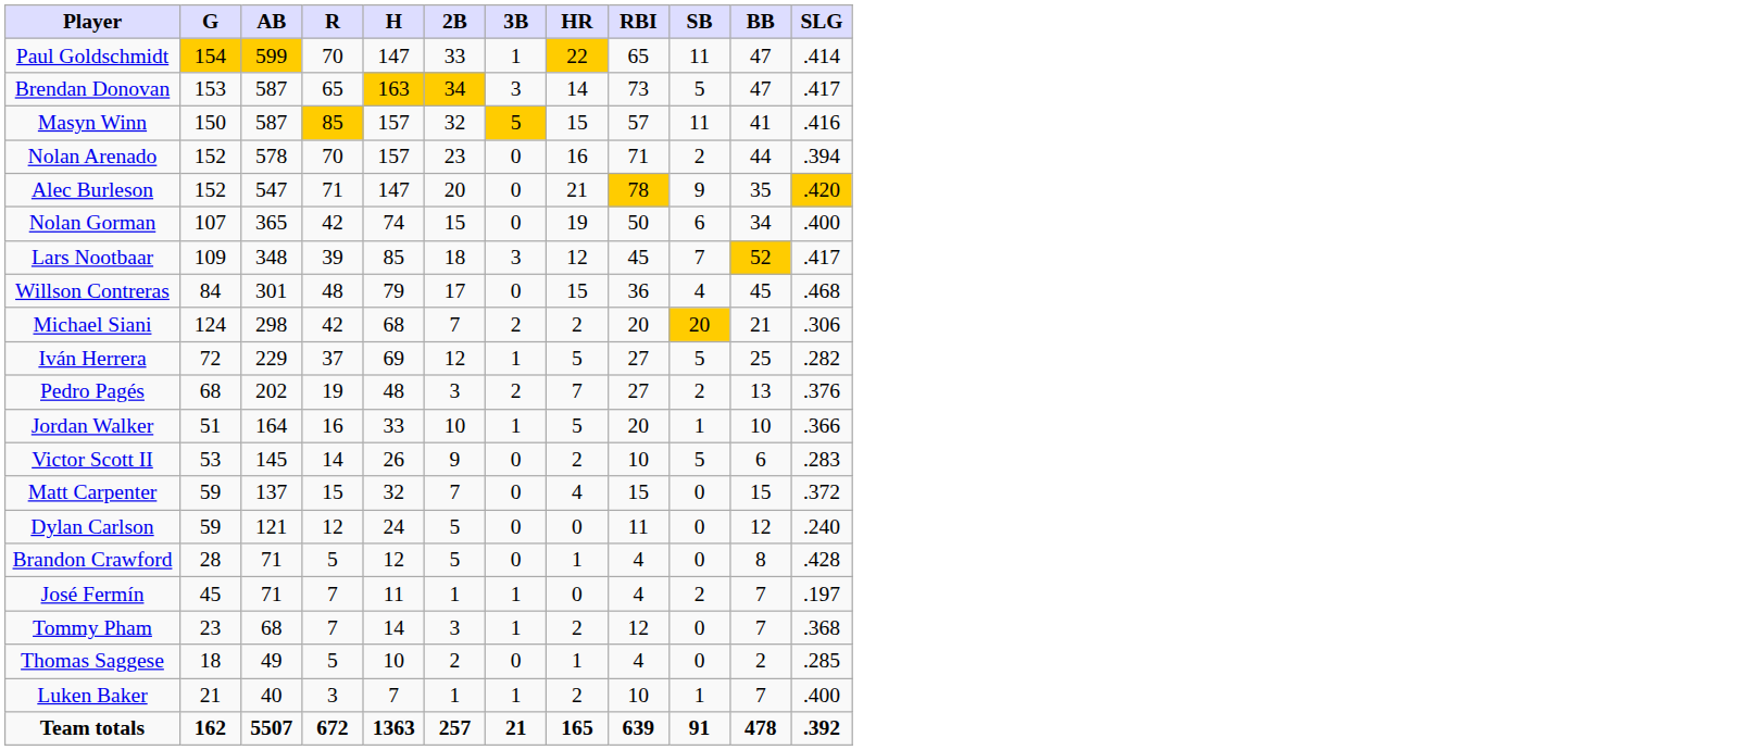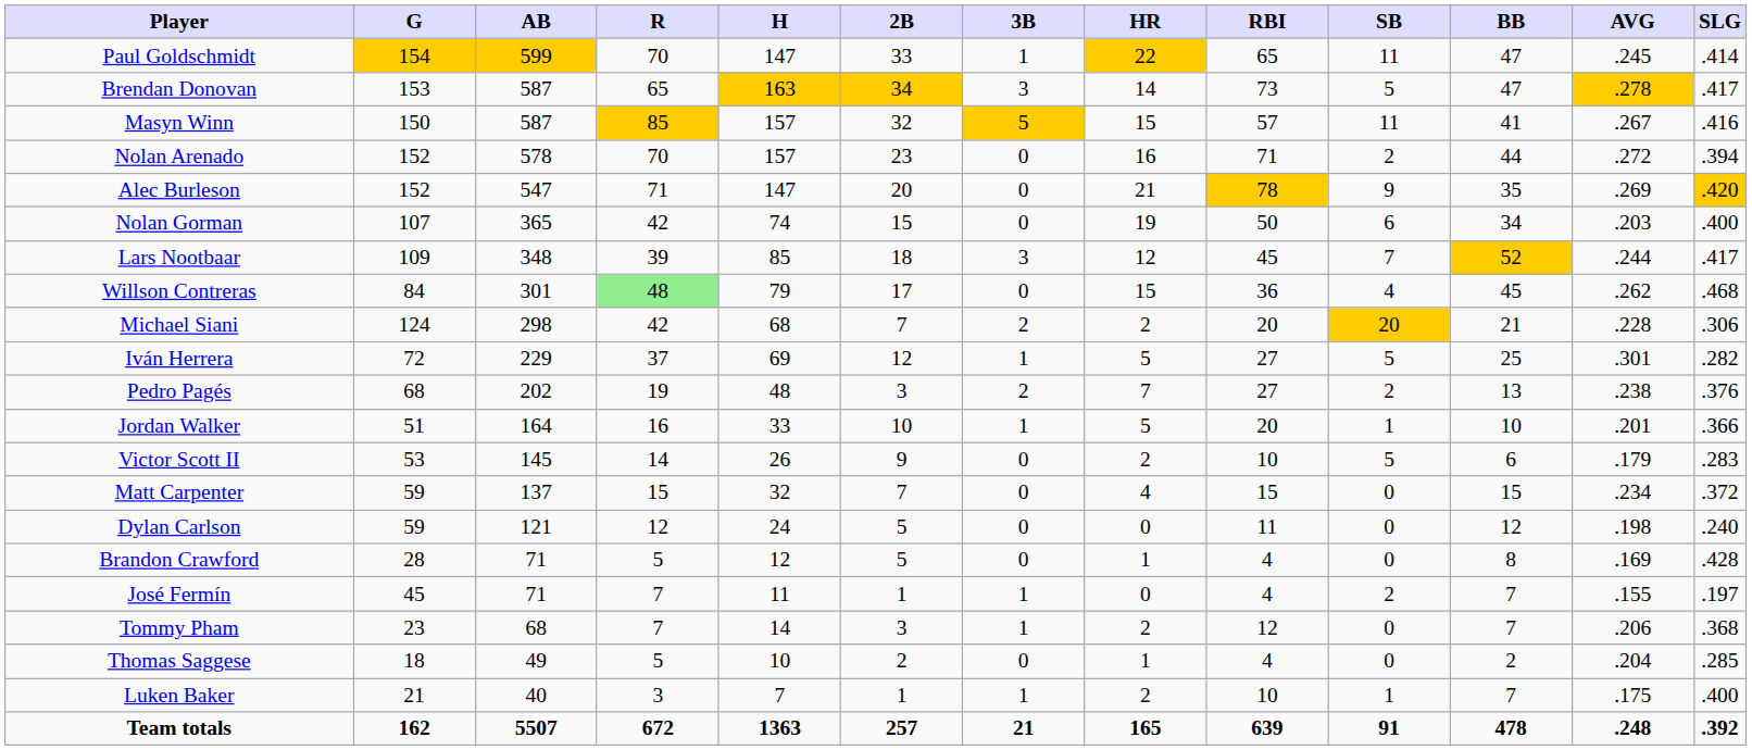 <table class="wikitable" style="text-align:center;">
 <tr>
 <th style="background:#ddf;width:20%;"><strong>Player</strong></th>
 <th style="background:#ddf;width:7%;"><strong>G</strong></th>
 <th style="background:#ddf;width:7%;"><strong>AB</strong></th>
 <th style="background:#ddf;width:7%;"><strong>R</strong></th>
 <th style="background:#ddf;width:7%;"><strong>H</strong></th>
 <th style="background:#ddf;width:7%;"><strong>2B</strong></th>
 <th style="background:#ddf;width:7%;"><strong>3B</strong></th>
 <th style="background:#ddf;width:7%;"><strong>HR</strong></th>
 <th style="background:#ddf;width:7%;"><strong>RBI</strong></th>
 <th style="background:#ddf;width:7%;"><strong>SB</strong></th>
 <th style="background:#ddf;width:7%;"><strong>BB</strong></th>
+<th style="background:#ddf;width:7%;"><strong>AVG</strong></th>
 <th style="background:#ddf;width:7%;"><strong>SLG</strong></th>
 </tr>
 <tr>
 <td><a href='#'>Paul Goldschmidt</a></td>
 <td bgcolor=#ffcc00>154</td>
 <td bgcolor=#ffcc00>599</td>
 <td>70</td>
 <td>147</td>
 <td>33</td>
 <td>1</td>
 <td bgcolor=#ffcc00>22</td>
 <td>65</td>
 <td>11</td>
 <td>47</td>
+<td>.245</td>
 <td>.414</td>
 </tr>
 <tr>
 <td><a href='#'>Brendan Donovan</a></td>
 <td>153</td>
 <td>587</td>
 <td>65</td>
 <td bgcolor=#ffcc00>163</td>
 <td bgcolor=#ffcc00>34</td>
 <td>3</td>
 <td>14</td>
 <td>73</td>
 <td>5</td>
 <td>47</td>
+<td bgcolor=#ffcc00>.278</td>
 <td>.417</td>
 </tr>
 <tr>
 <td><a href='#'>Masyn Winn</a></td>
 <td>150</td>
 <td>587</td>
 <td bgcolor=#ffcc00>85</td>
 <td>157</td>
 <td>32</td>
 <td bgcolor=#ffcc00>5</td>
 <td>15</td>
 <td>57</td>
 <td>11</td>
 <td>41</td>
+<td>.267</td>
 <td>.416</td>
 </tr>
 <tr>
 <td><a href='#'>Nolan Arenado</a></td>
 <td>152</td>
 <td>578</td>
 <td>70</td>
 <td>157</td>
 <td>23</td>
 <td>0</td>
 <td>16</td>
 <td>71</td>
 <td>2</td>
 <td>44</td>
+<td>.272</td>
 <td>.394</td>
 </tr>
 <tr>
 <td><a href='#'>Alec Burleson</a></td>
 <td>152</td>
 <td>547</td>
 <td>71</td>
 <td>147</td>
 <td>20</td>
 <td>0</td>
 <td>21</td>
 <td bgcolor=#ffcc00>78</td>
 <td>9</td>
 <td>35</td>
+<td>.269</td>
 <td bgcolor=#ffcc00>.420</td>
 </tr>
 <tr>
 <td><a href='#'>Nolan Gorman</a></td>
 <td>107</td>
 <td>365</td>
 <td>42</td>
 <td>74</td>
 <td>15</td>
 <td>0</td>
 <td>19</td>
 <td>50</td>
 <td>6</td>
 <td>34</td>
+<td>.203</td>
 <td>.400</td>
 </tr>
 <tr>
 <td><a href='#'>Lars Nootbaar</a></td>
 <td>109</td>
 <td>348</td>
 <td>39</td>
 <td>85</td>
 <td>18</td>
 <td>3</td>
 <td>12</td>
 <td>45</td>
 <td>7</td>
 <td bgcolor=#ffcc00>52</td>
+<td>.244</td>
 <td>.417</td>
 </tr>
 <tr>
 <td><a href='#'>Willson Contreras</a></td>
 <td>84</td>
 <td>301</td>
-<td>48</td>
+<td style="background: lightgreen;">48</td>
 <td>79</td>
 <td>17</td>
 <td>0</td>
 <td>15</td>
 <td>36</td>
 <td>4</td>
 <td>45</td>
+<td>.262</td>
 <td>.468</td>
 </tr>
 <tr>
 <td><a href='#'>Michael Siani</a></td>
 <td>124</td>
 <td>298</td>
 <td>42</td>
 <td>68</td>
 <td>7</td>
 <td>2</td>
 <td>2</td>
 <td>20</td>
 <td bgcolor=#ffcc00>20</td>
 <td>21</td>
+<td>.228</td>
 <td>.306</td>
 </tr>
 <tr>
 <td><a href='#'>Iván Herrera</a></td>
 <td>72</td>
 <td>229</td>
 <td>37</td>
 <td>69</td>
 <td>12</td>
 <td>1</td>
 <td>5</td>
 <td>27</td>
 <td>5</td>
 <td>25</td>
+<td>.301</td>
 <td>.282</td>
 </tr>
 <tr>
 <td><a href='#'>Pedro Pagés</a></td>
 <td>68</td>
 <td>202</td>
 <td>19</td>
 <td>48</td>
 <td>3</td>
 <td>2</td>
 <td>7</td>
 <td>27</td>
 <td>2</td>
 <td>13</td>
+<td>.238</td>
 <td>.376</td>
 </tr>
 <tr>
 <td><a href='#'>Jordan Walker</a></td>
 <td>51</td>
 <td>164</td>
 <td>16</td>
 <td>33</td>
 <td>10</td>
 <td>1</td>
 <td>5</td>
 <td>20</td>
 <td>1</td>
 <td>10</td>
+<td>.201</td>
 <td>.366</td>
 </tr>
 <tr>
 <td><a href='#'>Victor Scott II</a></td>
 <td>53</td>
 <td>145</td>
 <td>14</td>
 <td>26</td>
 <td>9</td>
 <td>0</td>
 <td>2</td>
 <td>10</td>
 <td>5</td>
 <td>6</td>
+<td>.179</td>
 <td>.283</td>
 </tr>
 <tr>
 <td><a href='#'>Matt Carpenter</a></td>
 <td>59</td>
 <td>137</td>
 <td>15</td>
 <td>32</td>
 <td>7</td>
 <td>0</td>
 <td>4</td>
 <td>15</td>
 <td>0</td>
 <td>15</td>
+<td>.234</td>
 <td>.372</td>
 </tr>
 <tr>
 <td><a href='#'>Dylan Carlson</a></td>
 <td>59</td>
 <td>121</td>
 <td>12</td>
 <td>24</td>
 <td>5</td>
 <td>0</td>
 <td>0</td>
 <td>11</td>
 <td>0</td>
 <td>12</td>
+<td>.198</td>
 <td>.240</td>
 </tr>
 <tr>
 <td><a href='#'>Brandon Crawford</a></td>
 <td>28</td>
 <td>71</td>
 <td>5</td>
 <td>12</td>
 <td>5</td>
 <td>0</td>
 <td>1</td>
 <td>4</td>
 <td>0</td>
 <td>8</td>
+<td>.169</td>
 <td>.428</td>
 </tr>
 <tr>
 <td><a href='#'>José Fermín</a></td>
 <td>45</td>
 <td>71</td>
 <td>7</td>
 <td>11</td>
 <td>1</td>
 <td>1</td>
 <td>0</td>
 <td>4</td>
 <td>2</td>
 <td>7</td>
+<td>.155</td>
 <td>.197</td>
 </tr>
 <tr>
 <td><a href='#'>Tommy Pham</a></td>
 <td>23</td>
 <td>68</td>
 <td>7</td>
 <td>14</td>
 <td>3</td>
 <td>1</td>
 <td>2</td>
 <td>12</td>
 <td>0</td>
 <td>7</td>
+<td>.206</td>
 <td>.368</td>
 </tr>
 <tr>
 <td><a href='#'>Thomas Saggese</a></td>
 <td>18</td>
 <td>49</td>
 <td>5</td>
 <td>10</td>
 <td>2</td>
 <td>0</td>
 <td>1</td>
 <td>4</td>
 <td>0</td>
 <td>2</td>
+<td>.204</td>
 <td>.285</td>
 </tr>
 <tr>
 <td><a href='#'>Luken Baker</a></td>
 <td>21</td>
 <td>40</td>
 <td>3</td>
 <td>7</td>
 <td>1</td>
 <td>1</td>
 <td>2</td>
 <td>10</td>
 <td>1</td>
 <td>7</td>
+<td>.175</td>
 <td>.400</td>
 </tr>
 <tr>
 <td><strong>Team totals</strong></td>
 <td><strong>162</strong></td>
 <td><strong>5507</strong></td>
 <td><strong>672</strong></td>
 <td><strong>1363</strong></td>
 <td><strong>257</strong></td>
 <td><strong>21</strong></td>
 <td><strong>165</strong></td>
 <td><strong>639</strong></td>
 <td><strong>91</strong></td>
 <td><strong>478</strong></td>
+<td><strong>.248</strong></td>
 <td><strong>.392</strong></td>
 </tr>
 </table>
